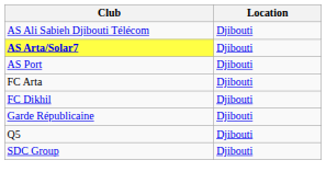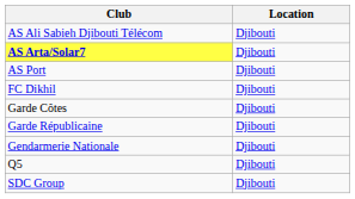 <table class="wikitable sortable">
 <tr>
 <th width="300px" scope="col">Club</th>
 <th width="150px" scope="col">Location</th>
 </tr>
 <tr>
 <td><a href='#'>AS Ali Sabieh Djibouti Télécom</a></td>
 <td><a href='#'>Djibouti</a></td>
 </tr>
 <tr>
 <td bgcolor=#ffff44><strong><a href='#'>AS Arta/Solar7</a></strong></td>
 <td><a href='#'>Djibouti</a></td>
 </tr>
 <tr>
 <td><a href='#'>AS Port</a></td>
 <td><a href='#'>Djibouti</a></td>
 </tr>
 <tr>
-<td>FC Arta</td>
-<td><a href='#'>Djibouti</a></td>
-</tr>
-<tr>
 <td><a href='#'>FC Dikhil</a></td>
 <td><a href='#'>Djibouti</a></td>
 </tr>
 <tr>
+<td>Garde Côtes</td>
+<td><a href='#'>Djibouti</a></td>
+</tr>
+<tr>
 <td><a href='#'>Garde Républicaine</a></td>
+<td><a href='#'>Djibouti</a></td>
+</tr>
+<tr>
+<td><a href='#'>Gendarmerie Nationale</a></td>
 <td><a href='#'>Djibouti</a></td>
 </tr>
 <tr>
 <td>Q5</td>
 <td><a href='#'>Djibouti</a></td>
 </tr>
 <tr>
 <td><a href='#'>SDC Group</a></td>
 <td><a href='#'>Djibouti</a></td>
 </tr>
 </table>
